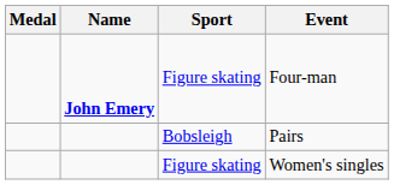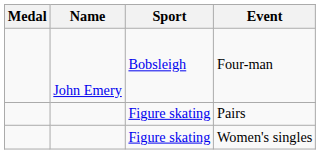 <table class="wikitable sortable" style="font-size:90%">
 <tr>
 <th>Medal</th>
 <th>Name</th>
 <th>Sport</th>
 <th>Event</th>
 </tr>
 <tr>
 <td></td>
-<td><strong> <br>  <br>  <br> <a href='#'>John Emery</a></strong></td>
-<td><a href='#'>Figure skating</a></td>
+<td> <br>  <br>  <br> <a href='#'>John Emery</a></td>
+<td><a href='#'>Bobsleigh</a></td>
 <td>Four-man</td>
 </tr>
 <tr>
 <td></td>
 <td> <br> </td>
-<td><a href='#'>Bobsleigh</a></td>
+<td><a href='#'>Figure skating</a></td>
 <td>Pairs</td>
 </tr>
 <tr>
 <td></td>
 <td></td>
 <td><a href='#'>Figure skating</a></td>
 <td>Women's singles</td>
 </tr>
 </table>
